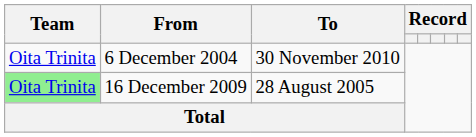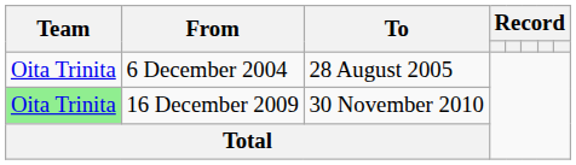 <table class="wikitable" style="text-align: center">
 <tr>
 <th rowspan="2">Team</th>
 <th rowspan="2">From</th>
 <th rowspan="2">To</th>
 <th colspan="5">Record</th>
 </tr>
 <tr>
 <th></th>
 <th></th>
 <th></th>
 <th></th>
 <th></th>
 </tr>
 <tr>
 <td align="left"><a href='#'>Oita Trinita</a></td>
 <td align="left">6 December 2004</td>
-<td align="left">30 November 2010<br></td>
+<td align="left">28 August 2005<br></td>
 </tr>
 <tr>
 <td align="left" style="background: lightgreen;"><a href='#'>Oita Trinita</a></td>
 <td align="left">16 December 2009</td>
-<td align="left">28 August 2005<br></td>
+<td align="left">30 November 2010<br></td>
 </tr>
 <tr>
 <th colspan="3">Total<br></th>
 </tr>
 </table>
